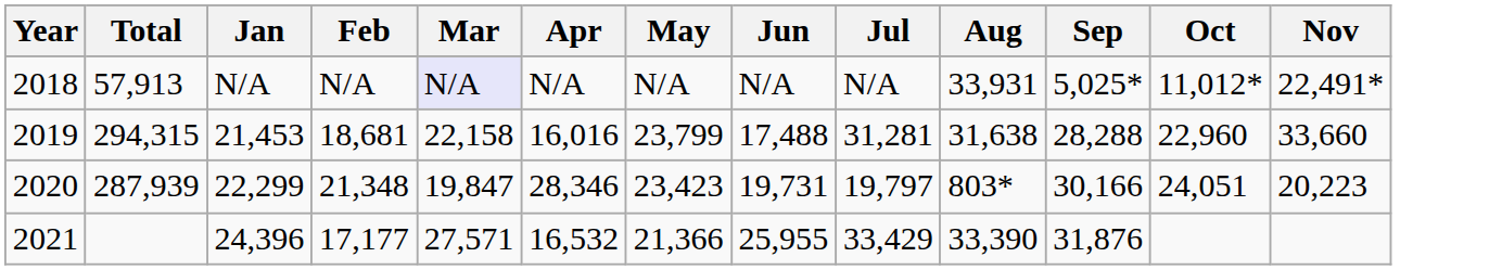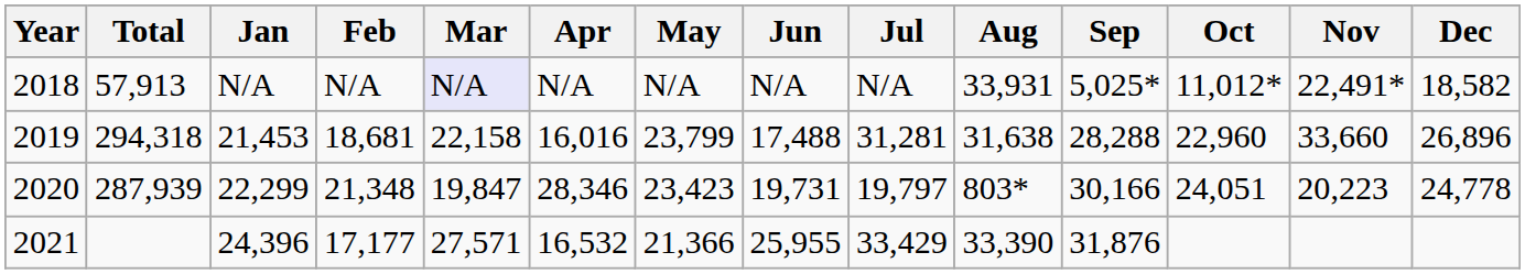 <table class="wikitable">
 <tr>
 <th>Year</th>
 <th>Total</th>
 <th>Jan</th>
 <th>Feb</th>
 <th>Mar</th>
 <th>Apr</th>
 <th>May</th>
 <th>Jun</th>
 <th>Jul</th>
 <th>Aug</th>
 <th>Sep</th>
 <th>Oct</th>
 <th>Nov</th>
+<th>Dec</th>
 </tr>
 <tr>
 <td>2018</td>
 <td>57,913</td>
 <td>N/A</td>
 <td>N/A</td>
 <td style="background: lavender;">N/A</td>
 <td>N/A</td>
 <td>N/A</td>
 <td>N/A</td>
 <td>N/A</td>
 <td>33,931</td>
 <td>5,025*</td>
 <td>11,012*</td>
 <td>22,491*</td>
+<td>18,582</td>
 </tr>
 <tr>
 <td>2019</td>
-<td>294,315</td>
+<td>294,318</td>
 <td>21,453</td>
 <td>18,681</td>
 <td>22,158</td>
 <td>16,016</td>
 <td>23,799</td>
 <td>17,488</td>
 <td>31,281</td>
 <td>31,638</td>
 <td>28,288</td>
 <td>22,960</td>
 <td>33,660</td>
+<td>26,896</td>
 </tr>
 <tr>
 <td>2020</td>
 <td>287,939</td>
 <td>22,299</td>
 <td>21,348</td>
 <td>19,847</td>
 <td>28,346</td>
 <td>23,423</td>
 <td>19,731</td>
 <td>19,797</td>
 <td>803*</td>
 <td>30,166</td>
 <td>24,051</td>
 <td>20,223</td>
+<td>24,778</td>
 </tr>
 <tr>
 <td>2021</td>
 <td></td>
 <td>24,396</td>
 <td>17,177</td>
 <td>27,571</td>
 <td>16,532</td>
 <td>21,366</td>
 <td>25,955</td>
 <td>33,429</td>
 <td>33,390</td>
 <td>31,876</td>
 <td></td>
 <td></td>
+<td></td>
 </tr>
 </table>
